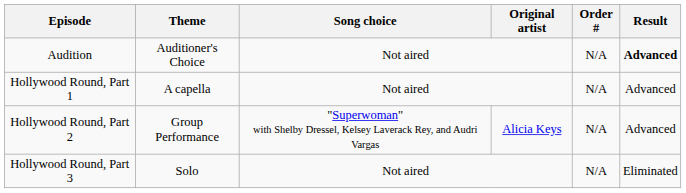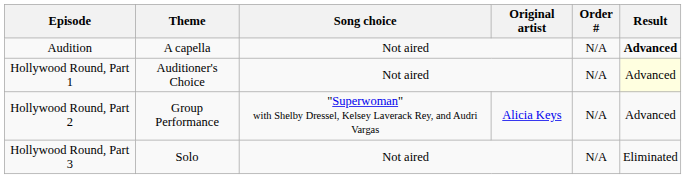 <table class="wikitable" style="text-align: center;">
 <tr>
 <th>Episode</th>
 <th>Theme</th>
 <th>Song choice</th>
 <th>Original artist</th>
 <th>Order #</th>
 <th>Result</th>
 </tr>
 <tr>
 <td>Audition</td>
-<td>Auditioner's Choice</td>
+<td>A capella</td>
 <td colspan=2>Not aired</td>
 <td>N/A</td>
 <td><strong>Advanced</strong></td>
 </tr>
 <tr>
 <td>Hollywood Round, Part 1</td>
-<td>A capella</td>
+<td>Auditioner's Choice</td>
 <td colspan=2>Not aired</td>
 <td>N/A</td>
-<td>Advanced</td>
+<td style="background: lightyellow;">Advanced</td>
 </tr>
 <tr>
 <td>Hollywood Round, Part 2</td>
 <td>Group Performance</td>
 <td>"<a href='#'>Superwoman</a>"<br> <small>with Shelby Dressel, Kelsey Laverack Rey, and Audri Vargas</small></td>
 <td><a href='#'>Alicia Keys</a></td>
 <td>N/A</td>
 <td>Advanced</td>
 </tr>
 <tr>
 <td>Hollywood Round, Part 3</td>
 <td>Solo</td>
 <td colspan=2>Not aired</td>
 <td>N/A</td>
 <td>Eliminated</td>
 </tr>
 </table>
